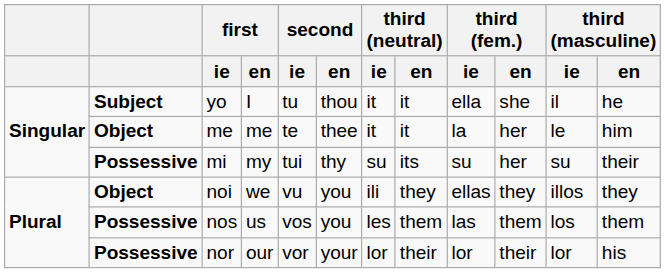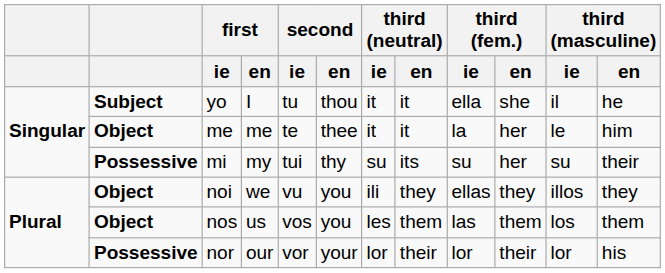 <table class="wikitable">
 <tr>
 <th></th>
 <th></th>
 <th colspan="2">first</th>
 <th colspan="2">second</th>
 <th colspan="2">third<br>(neutral)</th>
 <th colspan="2">third<br>(fem.)</th>
 <th colspan="2">third<br>(masculine)</th>
 </tr>
 <tr>
 <th></th>
 <th></th>
 <th>ie</th>
 <th>en</th>
 <th>ie</th>
 <th>en</th>
 <th>ie</th>
 <th>en</th>
 <th>ie</th>
 <th>en</th>
 <th>ie</th>
 <th>en</th>
 </tr>
 <tr>
 <td rowspan="3"><strong>Singular</strong></td>
 <td><strong>Subject</strong></td>
 <td>yo</td>
 <td>I</td>
 <td>tu</td>
 <td>thou</td>
 <td>it</td>
 <td>it</td>
 <td>ella</td>
 <td>she</td>
 <td>il</td>
 <td>he</td>
 </tr>
 <tr>
 <td><strong>Object</strong></td>
 <td>me</td>
 <td>me</td>
 <td>te</td>
 <td>thee</td>
 <td>it</td>
 <td>it</td>
 <td>la</td>
 <td>her</td>
 <td>le</td>
 <td>him</td>
 </tr>
 <tr>
 <td><strong>Possessive</strong></td>
 <td>mi</td>
 <td>my</td>
 <td>tui</td>
 <td>thy</td>
 <td>su</td>
 <td>its</td>
 <td>su</td>
 <td>her</td>
 <td>su</td>
 <td>their</td>
 </tr>
 <tr>
 <td rowspan="3"><strong>Plural</strong></td>
 <td><strong>Object</strong></td>
 <td>noi</td>
 <td>we</td>
 <td>vu</td>
 <td>you</td>
 <td>ili</td>
 <td>they</td>
 <td>ellas</td>
 <td>they</td>
 <td>illos</td>
 <td>they</td>
 </tr>
 <tr>
-<td><strong>Possessive</strong></td>
+<td><strong>Object</strong></td>
 <td>nos</td>
 <td>us</td>
 <td>vos</td>
 <td>you</td>
 <td>les</td>
 <td>them</td>
 <td>las</td>
 <td>them</td>
 <td>los</td>
 <td>them</td>
 </tr>
 <tr>
 <td><strong>Possessive</strong></td>
 <td>nor</td>
 <td>our</td>
 <td>vor</td>
 <td>your</td>
 <td>lor</td>
 <td>their</td>
 <td>lor</td>
 <td>their</td>
 <td>lor</td>
 <td>his</td>
 </tr>
 </table>
